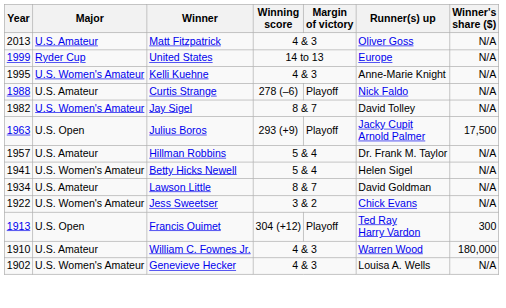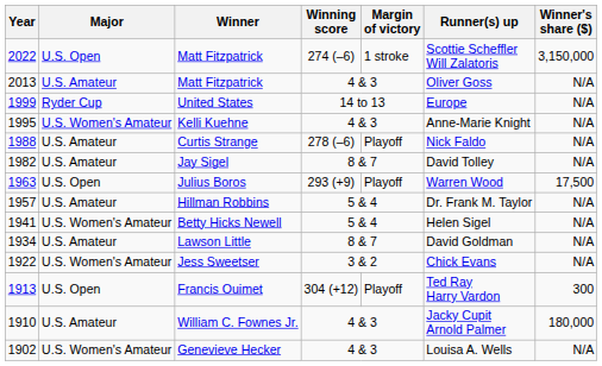 <table class="sortable wikitable">
 <tr>
 <th>Year</th>
 <th>Major</th>
 <th>Winner</th>
 <th>Winning<br>score</th>
 <th>Margin<br>of victory</th>
 <th>Runner(s) up</th>
 <th>Winner's<br>share ($)</th>
+</tr>
+<tr>
+<td><a href='#'>2022</a></td>
+<td><a href='#'>U.S. Open</a> </td>
+<td> <a href='#'>Matt Fitzpatrick</a></td>
+<td align=center>274 (–6)</td>
+<td>1 stroke</td>
+<td> <a href='#'>Scottie Scheffler</a><br> <a href='#'>Will Zalatoris</a></td>
+<td align=right>3,150,000</td>
 </tr>
 <tr>
 <td>2013</td>
 <td><a href='#'>U.S. Amateur</a> </td>
 <td> <a href='#'>Matt Fitzpatrick</a></td>
 <td colspan="2" align="center">4 & 3</td>
 <td> <a href='#'>Oliver Goss</a></td>
 <td align=right>N/A</td>
 </tr>
 <tr>
 <td><a href='#'>1999</a></td>
 <td><a href='#'>Ryder Cup</a> </td>
 <td> <a href='#'>United States</a></td>
 <td colspan="2" align="center">14 to 13</td>
 <td> <a href='#'>Europe</a></td>
 <td align=right>N/A</td>
 </tr>
 <tr>
 <td>1995</td>
 <td><a href='#'>U.S. Women's Amateur</a> </td>
 <td> <a href='#'>Kelli Kuehne</a></td>
 <td colspan="2" align="center">4 & 3</td>
 <td> Anne-Marie Knight</td>
 <td align=right>N/A</td>
 </tr>
 <tr>
 <td><a href='#'>1988</a></td>
 <td>U.S. Amateur </td>
 <td> <a href='#'>Curtis Strange</a></td>
 <td align=center>278 (–6)</td>
 <td>Playoff</td>
 <td> <a href='#'>Nick Faldo</a></td>
 <td align=right>N/A</td>
 </tr>
 <tr>
 <td>1982</td>
-<td><a href='#'>U.S. Women's Amateur</a> </td>
+<td>U.S. Amateur </td>
 <td> <a href='#'>Jay Sigel</a></td>
 <td colspan="2" align="center">8 & 7</td>
 <td> David Tolley</td>
 <td align=right>N/A</td>
 </tr>
 <tr>
 <td><a href='#'>1963</a></td>
 <td>U.S. Open </td>
 <td> <a href='#'>Julius Boros</a></td>
 <td align=center>293 (+9)</td>
 <td>Playoff</td>
-<td> <a href='#'>Jacky Cupit</a><br> <a href='#'>Arnold Palmer</a></td>
+<td> <a href='#'>Warren Wood</a></td>
 <td align=right>17,500</td>
 </tr>
 <tr>
 <td>1957</td>
 <td>U.S. Amateur </td>
 <td> <a href='#'>Hillman Robbins</a></td>
 <td colspan="2" align="center">5 & 4</td>
 <td> Dr. Frank M. Taylor</td>
 <td align=right>N/A</td>
 </tr>
 <tr>
 <td>1941</td>
 <td>U.S. Women's Amateur </td>
 <td> <a href='#'>Betty Hicks Newell</a></td>
 <td colspan="2" align="center">5 & 4</td>
 <td> Helen Sigel</td>
 <td align=right>N/A</td>
 </tr>
 <tr>
 <td>1934</td>
 <td>U.S. Amateur </td>
 <td> <a href='#'>Lawson Little</a></td>
 <td colspan="2" align="center">8 & 7</td>
 <td> David Goldman</td>
 <td align=right>N/A</td>
 </tr>
 <tr>
 <td>1922</td>
 <td>U.S. Women's Amateur </td>
 <td> <a href='#'>Jess Sweetser</a></td>
 <td colspan="2" align="center">3 & 2</td>
 <td> <a href='#'>Chick Evans</a></td>
 <td align=right>N/A</td>
 </tr>
 <tr>
 <td><a href='#'>1913</a></td>
 <td>U.S. Open </td>
 <td> <a href='#'>Francis Ouimet</a></td>
 <td align=center>304 (+12)</td>
 <td>Playoff</td>
 <td> <a href='#'>Ted Ray</a><br> <a href='#'>Harry Vardon</a></td>
 <td align=right>300</td>
 </tr>
 <tr>
 <td>1910</td>
 <td>U.S. Amateur </td>
 <td> <a href='#'>William C. Fownes Jr.</a></td>
 <td colspan="2" align="center">4 & 3</td>
-<td> <a href='#'>Warren Wood</a></td>
+<td> <a href='#'>Jacky Cupit</a><br> <a href='#'>Arnold Palmer</a></td>
 <td align=right>180,000</td>
 </tr>
 <tr>
 <td>1902</td>
 <td>U.S. Women's Amateur </td>
 <td> <a href='#'>Genevieve Hecker</a></td>
 <td colspan="2" align="center">4 & 3</td>
 <td> Louisa A. Wells</td>
 <td align=right>N/A</td>
 </tr>
 </table>
